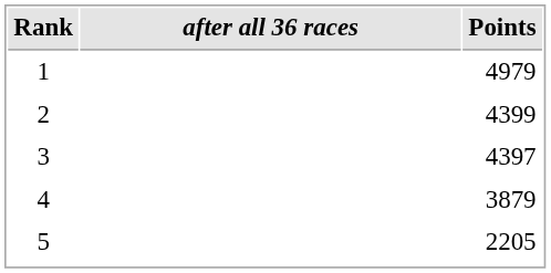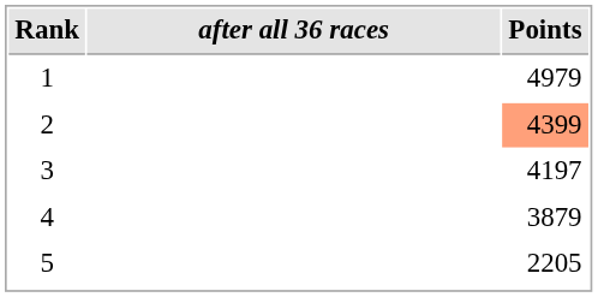 <table cellspacing="1" cellpadding="3" style="border:1px solid #aaa; font-size:86%;">
 <tr style="background:#e4e4e4;">
 <th style="border-bottom:1px solid #aaa; width:10px;">Rank</th>
 <th style="border-bottom:1px solid #aaa; width:200px; white-space:nowrap;"><em>after all 36 races</em></th>
 <th style="border-bottom:1px solid #aaa; width:20px;">Points</th>
 </tr>
 <tr>
 <td style="text-align:center;">1</td>
 <td><strong> </strong></td>
 <td align="right">4979</td>
 </tr>
 <tr>
 <td style="text-align:center;">2</td>
 <td></td>
-<td align="right">4399</td>
+<td align="right" style="background: lightsalmon;">4399</td>
 </tr>
 <tr>
 <td style="text-align:center;">3</td>
 <td></td>
-<td align="right">4397</td>
+<td align="right">4197</td>
 </tr>
 <tr>
 <td style="text-align:center;">4</td>
 <td></td>
 <td align="right">3879</td>
 </tr>
 <tr>
 <td style="text-align:center;">5</td>
 <td></td>
 <td align="right">2205</td>
 </tr>
 <tr>
 </tr>
 </table>
